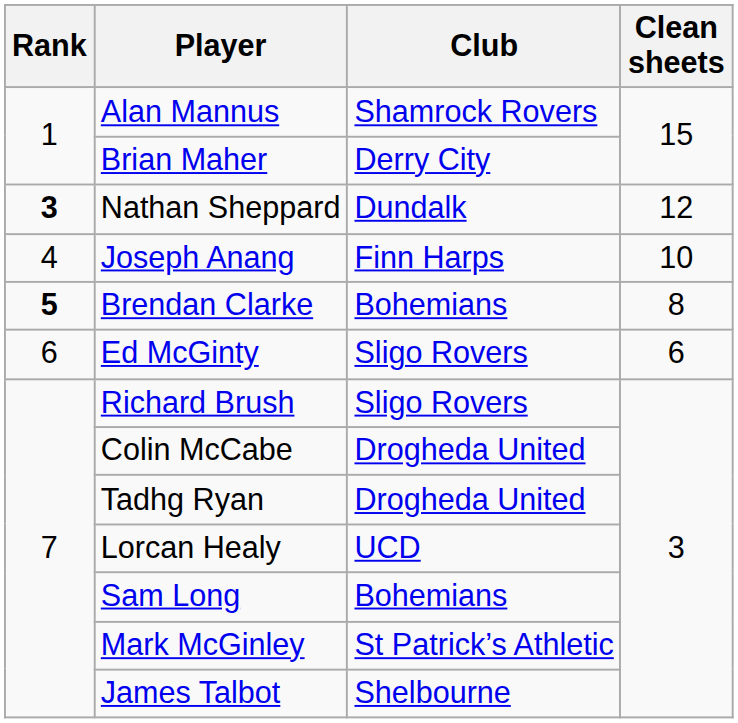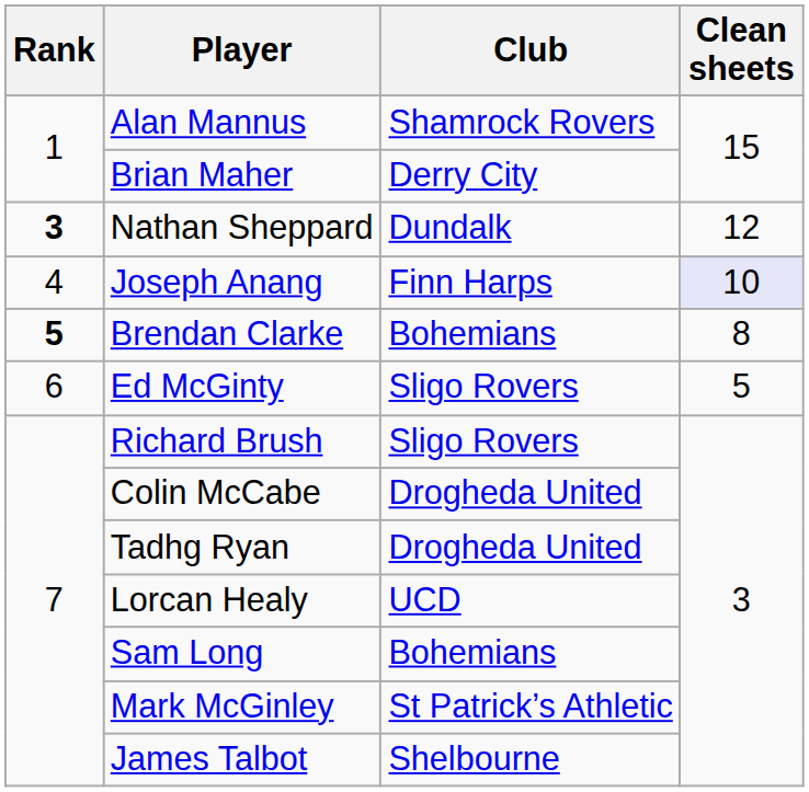 <table class="wikitable" style="text-align:center">
 <tr>
 <th>Rank</th>
 <th>Player</th>
 <th>Club</th>
 <th>Clean<br>sheets</th>
 </tr>
 <tr>
 <td rowspan=2>1</td>
 <td align="left"> <a href='#'>Alan Mannus</a></td>
 <td align="left"><a href='#'>Shamrock Rovers</a></td>
 <td rowspan=2>15</td>
 </tr>
 <tr>
 <td align="left"> <a href='#'>Brian Maher</a></td>
 <td align="left"><a href='#'>Derry City</a></td>
 </tr>
 <tr>
 <td rowspan=1><strong>3</strong></td>
 <td align="left"> Nathan Sheppard</td>
 <td align="left"><a href='#'>Dundalk</a></td>
 <td rowspan=1>12</td>
 </tr>
 <tr>
 <td rowspan=1>4</td>
 <td align="left"> <a href='#'>Joseph Anang</a></td>
 <td align="left"><a href='#'>Finn Harps</a></td>
-<td rowspan=1>10</td>
+<td rowspan=1 style="background: lavender;">10</td>
 </tr>
 <tr>
 <td rowspan=1><strong>5</strong></td>
 <td align="left"> <a href='#'>Brendan Clarke</a></td>
 <td align="left"><a href='#'>Bohemians</a></td>
 <td rowspan=1>8</td>
 </tr>
 <tr>
 <td rowspan=1>6</td>
 <td align="left"> <a href='#'>Ed McGinty</a></td>
 <td align="left"><a href='#'>Sligo Rovers</a></td>
-<td rowspan=1>6</td>
+<td rowspan=1>5</td>
 </tr>
 <tr>
 <td rowspan=7>7</td>
 <td align="left"> <a href='#'>Richard Brush</a></td>
 <td align="left"><a href='#'>Sligo Rovers</a></td>
 <td rowspan=7>3</td>
 </tr>
 <tr>
 <td align="left"> Colin McCabe</td>
 <td align="left"><a href='#'>Drogheda United</a></td>
 </tr>
 <tr>
 <td align="left"> Tadhg Ryan</td>
 <td align="left"><a href='#'>Drogheda United</a></td>
 </tr>
 <tr>
 <td align="left"> Lorcan Healy</td>
 <td align="left"><a href='#'>UCD</a></td>
 </tr>
 <tr>
 <td align="left"> <a href='#'>Sam Long</a></td>
 <td align="left"><a href='#'>Bohemians</a></td>
 </tr>
 <tr>
 <td align="left"> <a href='#'>Mark McGinley</a></td>
 <td align="left"><a href='#'>St Patrick’s Athletic</a></td>
 </tr>
 <tr>
 <td align="left"> <a href='#'>James Talbot</a></td>
 <td align="left"><a href='#'>Shelbourne</a></td>
 </tr>
 </table>
